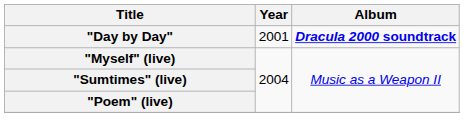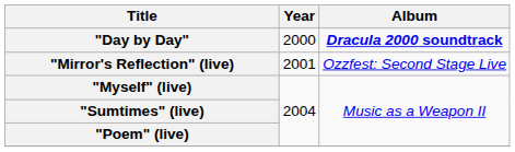 <table class="wikitable plainrowheaders" style="text-align:center;">
 <tr>
 <th scope="col" style="width:18em;">Title</th>
 <th scope="col">Year</th>
 <th scope="col">Album</th>
 </tr>
 <tr>
 <th scope="row">"Day by Day"</th>
+<td>2000</td>
+<td><strong><a href='#'><em>Dracula 2000</em> soundtrack</a></strong></td>
+</tr>
+<tr>
+<th scope="row">"Mirror's Reflection" (live)</th>
 <td>2001</td>
-<td><strong><a href='#'><em>Dracula 2000</em> soundtrack</a></strong></td>
+<td><em><a href='#'>Ozzfest: Second Stage Live</a></em></td>
 </tr>
 <tr>
 <th scope="row">"Myself" (live)</th>
 <td rowspan="3">2004</td>
 <td rowspan="3"><em><a href='#'>Music as a Weapon II</a></em></td>
 </tr>
 <tr>
 <th scope="row">"Sumtimes" (live)</th>
 </tr>
 <tr>
 <th scope="row">"Poem" (live)</th>
 </tr>
 <tr>
 </tr>
 </table>
